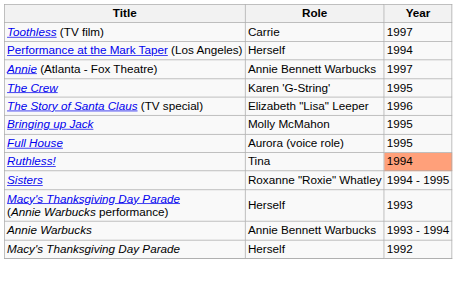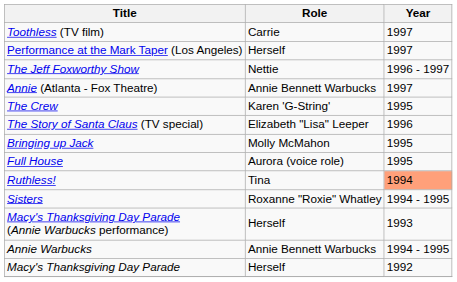 <table class="wikitable">
 <tr>
 <th>Title</th>
 <th>Role</th>
 <th>Year</th>
 </tr>
 <tr>
 <td><em><a href='#'>Toothless</a></em> (TV film)</td>
 <td>Carrie</td>
 <td>1997</td>
 </tr>
 <tr>
 <td><a href='#'>Performance at the Mark Taper</a> (Los Angeles)</td>
 <td>Herself</td>
-<td>1994</td>
+<td>1997</td>
+</tr>
+<tr>
+<td><em><a href='#'>The Jeff Foxworthy Show</a></em></td>
+<td>Nettie</td>
+<td>1996 - 1997</td>
 </tr>
 <tr>
 <td><em><a href='#'>Annie</a></em> (Atlanta - Fox Theatre)</td>
 <td>Annie Bennett Warbucks</td>
 <td>1997</td>
 </tr>
 <tr>
 <td><em><a href='#'>The Crew</a></em></td>
 <td>Karen 'G-String'</td>
 <td>1995</td>
 </tr>
 <tr>
 <td><em><a href='#'>The Story of Santa Claus</a></em> (TV special)</td>
 <td>Elizabeth "Lisa" Leeper</td>
 <td>1996</td>
 </tr>
 <tr>
 <td><em><a href='#'>Bringing up Jack</a></em></td>
 <td>Molly McMahon</td>
 <td>1995</td>
 </tr>
 <tr>
 <td><em><a href='#'>Full House</a></em></td>
 <td>Aurora (voice role)</td>
 <td>1995</td>
 </tr>
 <tr>
 <td><em><a href='#'>Ruthless!</a></em></td>
 <td>Tina</td>
 <td style="background: lightsalmon;">1994</td>
 </tr>
 <tr>
 <td><em><a href='#'>Sisters</a></em></td>
 <td>Roxanne "Roxie" Whatley</td>
 <td>1994 - 1995</td>
 </tr>
 <tr>
 <td><em><a href='#'>Macy's Thanksgiving Day Parade</a></em><br>(<em>Annie Warbucks</em> performance)</td>
 <td>Herself</td>
 <td>1993</td>
 </tr>
 <tr>
 <td><em>Annie Warbucks</em></td>
 <td>Annie Bennett Warbucks</td>
-<td>1993 - 1994</td>
+<td>1994 - 1995</td>
 </tr>
 <tr>
 <td><em>Macy's Thanksgiving Day Parade</em></td>
 <td>Herself</td>
 <td>1992</td>
 </tr>
 <tr>
 </tr>
 </table>
